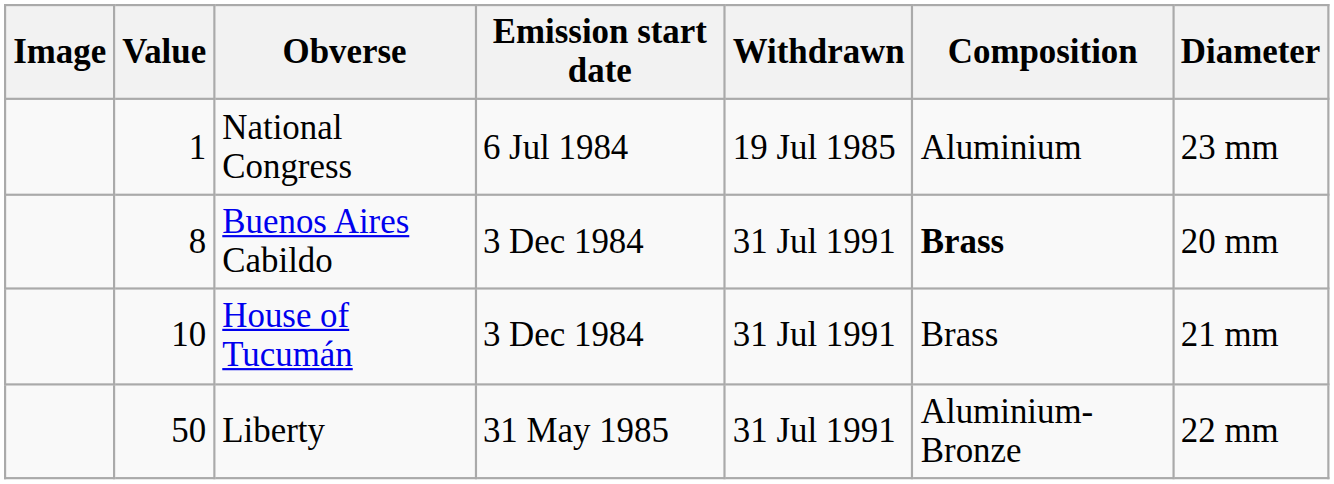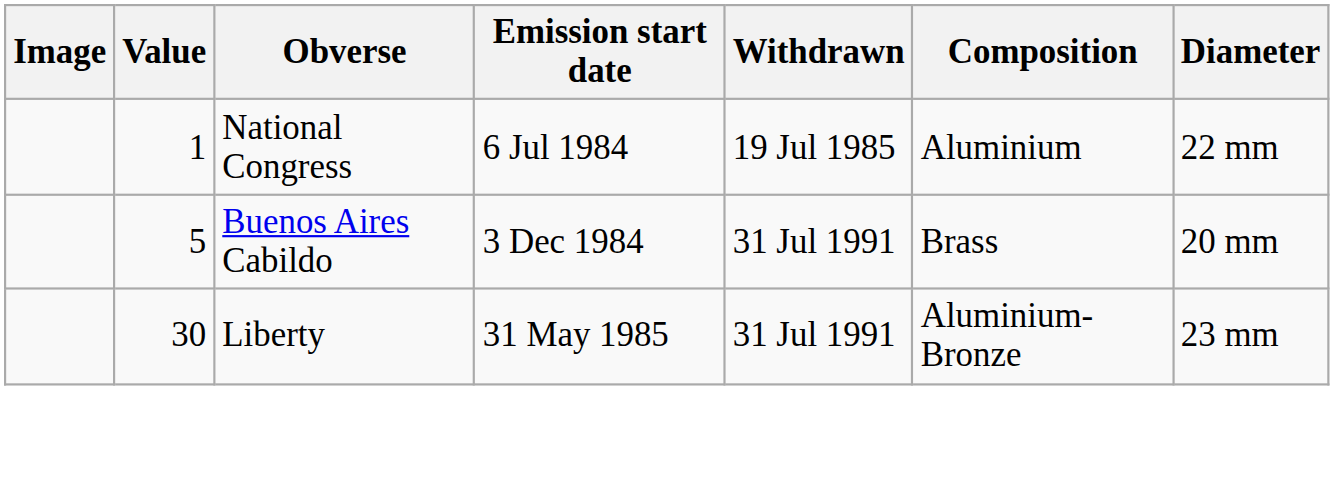 <table class="wikitable">
 <tr>
 <th>Image</th>
 <th>Value</th>
 <th>Obverse</th>
 <th>Emission start date</th>
 <th>Withdrawn</th>
 <th>Composition</th>
 <th>Diameter</th>
 </tr>
 <tr>
 <td></td>
 <td align="right">1</td>
 <td>National Congress</td>
 <td>6 Jul 1984</td>
 <td>19 Jul 1985</td>
 <td>Aluminium</td>
-<td>23 mm</td>
+<td>22 mm</td>
 </tr>
 <tr>
 <td></td>
-<td align="right">8</td>
+<td align="right">5</td>
 <td><a href='#'>Buenos Aires</a> Cabildo</td>
 <td>3 Dec 1984</td>
 <td>31 Jul 1991</td>
-<td><strong>Brass</strong></td>
+<td>Brass</td>
 <td>20 mm</td>
 </tr>
 <tr>
 <td></td>
-<td align="right">10</td>
-<td><a href='#'>House of Tucumán</a></td>
-<td>3 Dec 1984</td>
-<td>31 Jul 1991</td>
-<td>Brass</td>
-<td>21 mm</td>
-</tr>
-<tr>
-<td></td>
-<td align="right">50</td>
+<td align="right">30</td>
 <td>Liberty</td>
 <td>31 May 1985</td>
 <td>31 Jul 1991</td>
 <td>Aluminium-Bronze</td>
-<td>22 mm</td>
+<td>23 mm</td>
 </tr>
 </table>
